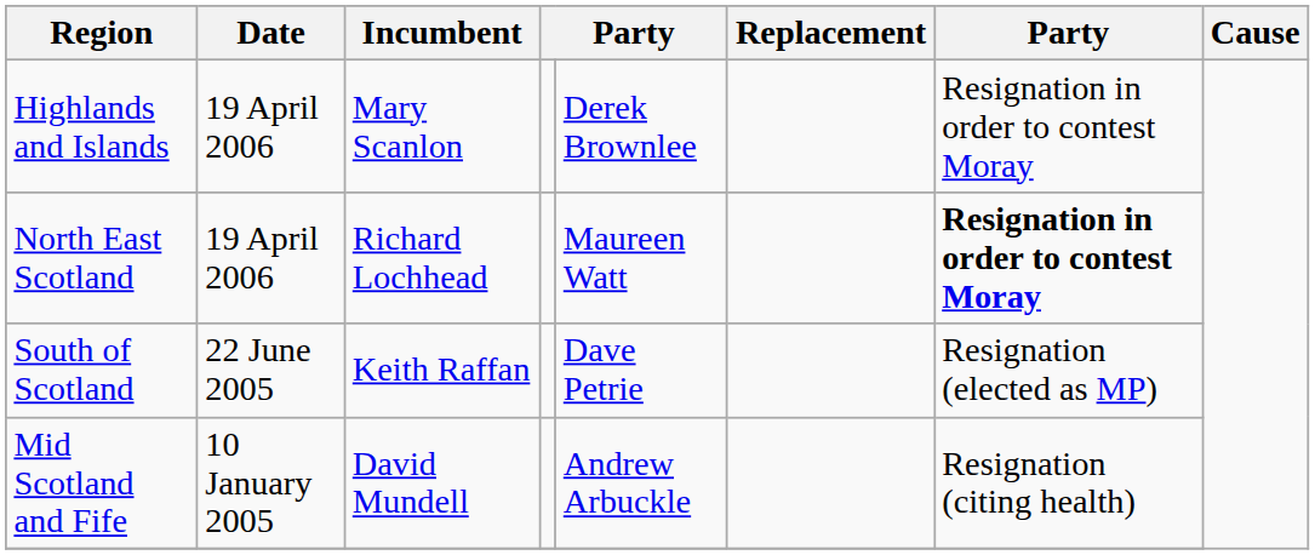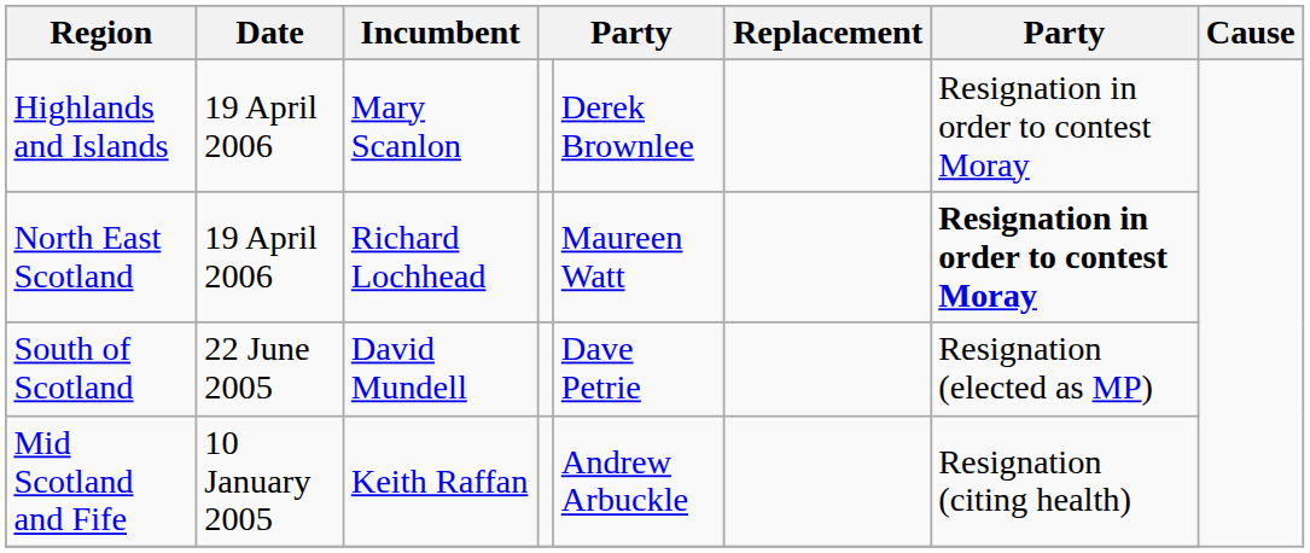 <table class="wikitable" colspan=9||->
 <tr>
 <th>Region</th>
 <th>Date</th>
 <th>Incumbent</th>
 <th colspan=2>Party</th>
 <th>Replacement</th>
 <th colspan=2>Party</th>
 <th>Cause</th>
 </tr>
 <tr>
 <td><a href='#'>Highlands and Islands</a></td>
 <td>19 April 2006</td>
 <td><a href='#'>Mary Scanlon</a></td>
 <td></td>
 <td><a href='#'>Derek Brownlee</a></td>
 <td></td>
 <td>Resignation in order to contest <a href='#'>Moray</a></td>
 </tr>
 <tr>
 <td><a href='#'>North East Scotland</a></td>
 <td>19 April 2006</td>
 <td><a href='#'>Richard Lochhead</a></td>
 <td></td>
 <td><a href='#'>Maureen Watt</a></td>
 <td></td>
 <td><strong>Resignation in order to contest <a href='#'>Moray</a></strong></td>
 </tr>
 <tr>
 <td><a href='#'>South of Scotland</a></td>
 <td>22 June 2005</td>
-<td><a href='#'>Keith Raffan</a></td>
+<td><a href='#'>David Mundell</a></td>
 <td></td>
 <td><a href='#'>Dave Petrie</a></td>
 <td></td>
 <td>Resignation (elected as <a href='#'>MP</a>)</td>
 </tr>
 <tr>
 <td><a href='#'>Mid Scotland and Fife</a></td>
 <td>10 January 2005</td>
-<td><a href='#'>David Mundell</a></td>
+<td><a href='#'>Keith Raffan</a></td>
 <td></td>
 <td><a href='#'>Andrew Arbuckle</a></td>
 <td></td>
 <td>Resignation (citing health)</td>
 </tr>
 <tr>
 </tr>
 </table>
